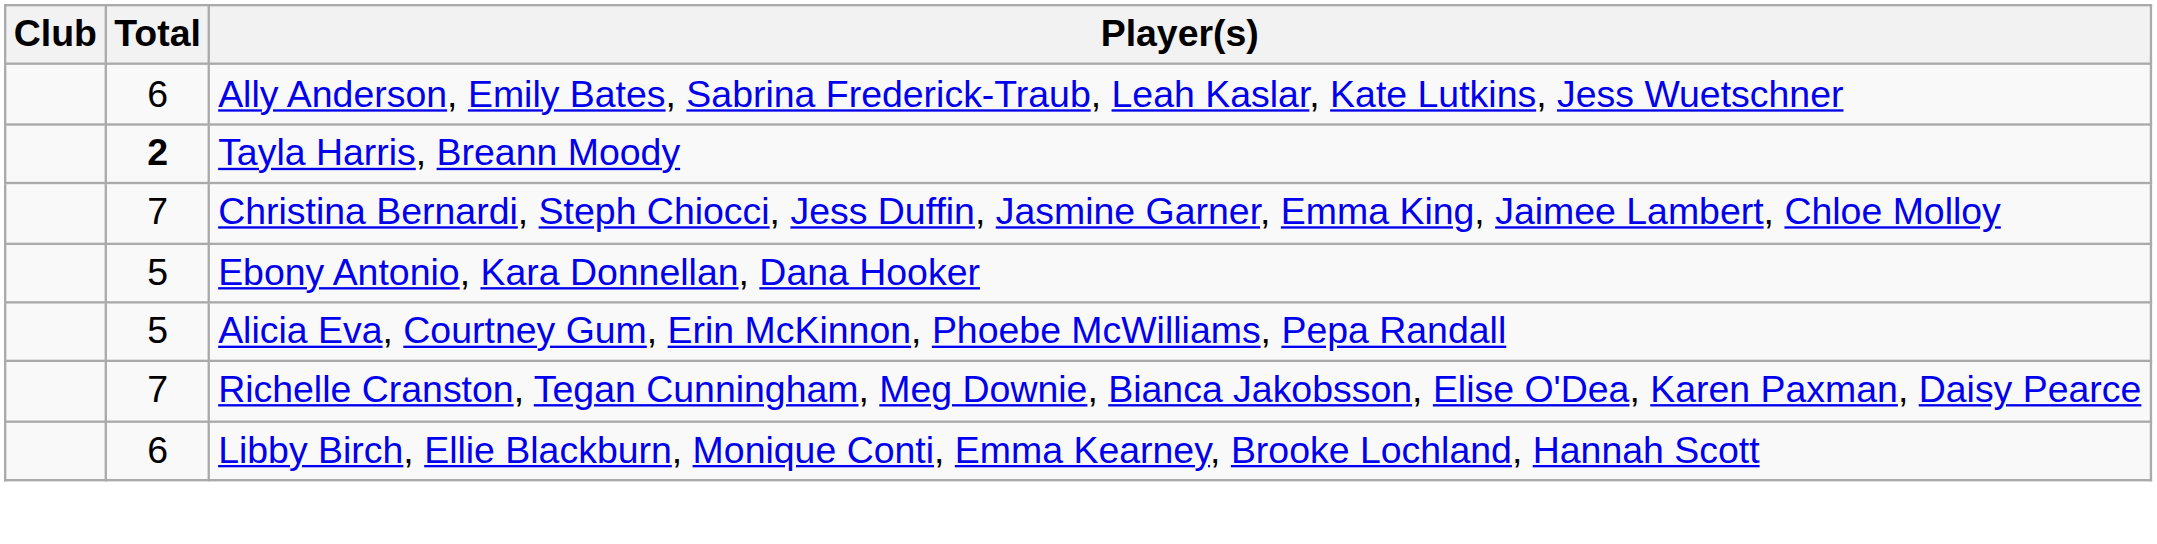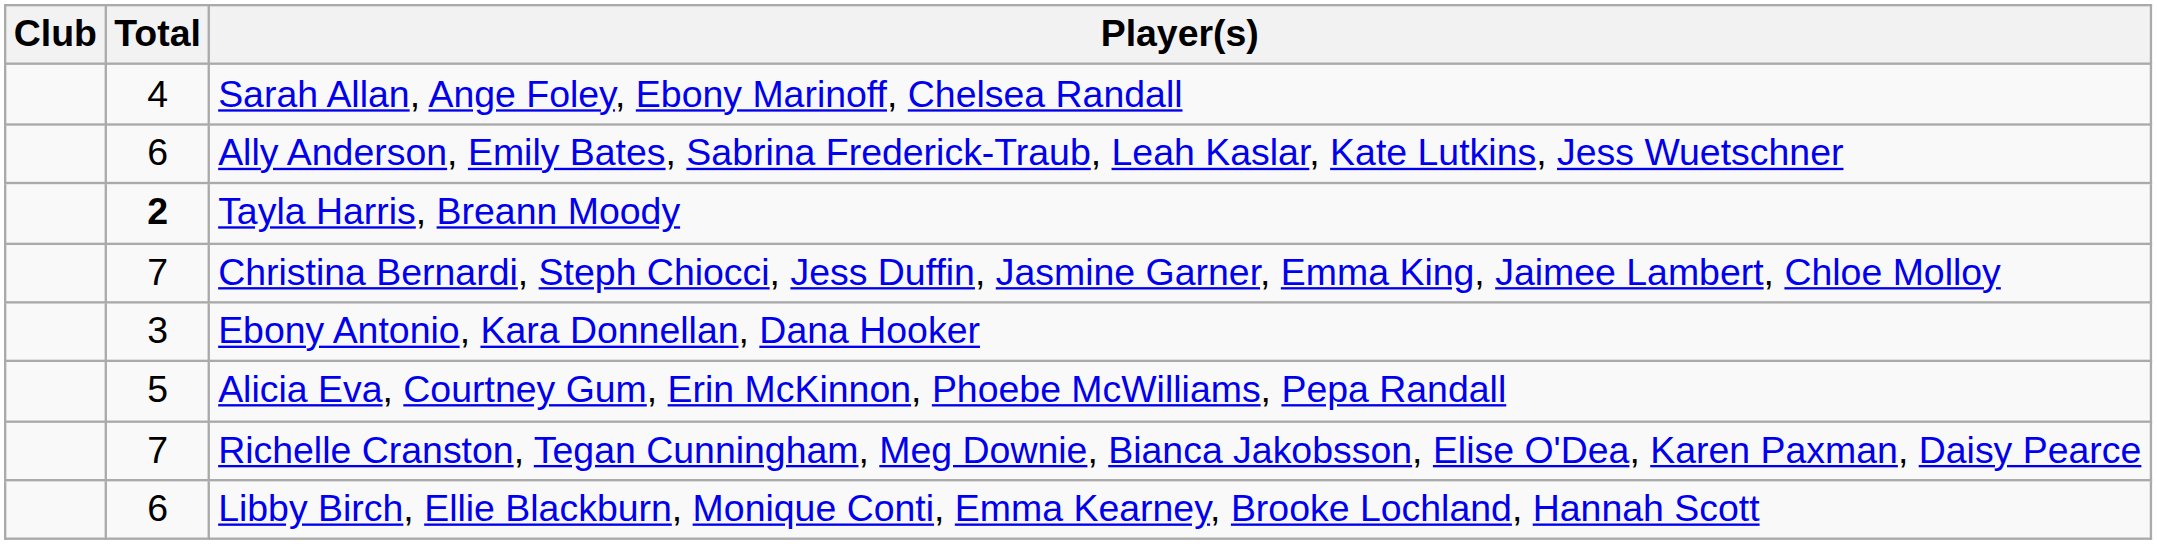 <table class="wikitable sortable">
 <tr>
 <th>Club</th>
 <th>Total</th>
 <th class=unsortable>Player(s)</th>
+</tr>
+<tr>
+<td></td>
+<td align=center>4</td>
+<td><a href='#'>Sarah Allan</a>, <a href='#'>Ange Foley</a>, <a href='#'>Ebony Marinoff</a>, <a href='#'>Chelsea Randall</a></td>
 </tr>
 <tr>
 <td></td>
 <td align=center>6</td>
 <td><a href='#'>Ally Anderson</a>, <a href='#'>Emily Bates</a>, <a href='#'>Sabrina Frederick-Traub</a>, <a href='#'>Leah Kaslar</a>, <a href='#'>Kate Lutkins</a>, <a href='#'>Jess Wuetschner</a></td>
 </tr>
 <tr>
 <td></td>
 <td align=center><strong>2</strong></td>
 <td><a href='#'>Tayla Harris</a>, <a href='#'>Breann Moody</a></td>
 </tr>
 <tr>
 <td></td>
 <td align=center>7</td>
 <td><a href='#'>Christina Bernardi</a>, <a href='#'>Steph Chiocci</a>, <a href='#'>Jess Duffin</a>, <a href='#'>Jasmine Garner</a>, <a href='#'>Emma King</a>, <a href='#'>Jaimee Lambert</a>, <a href='#'>Chloe Molloy</a></td>
 </tr>
 <tr>
 <td></td>
-<td align=center>5</td>
+<td align=center>3</td>
 <td><a href='#'>Ebony Antonio</a>, <a href='#'>Kara Donnellan</a>, <a href='#'>Dana Hooker</a></td>
 </tr>
 <tr>
 <td></td>
 <td align=center>5</td>
 <td><a href='#'>Alicia Eva</a>, <a href='#'>Courtney Gum</a>, <a href='#'>Erin McKinnon</a>, <a href='#'>Phoebe McWilliams</a>, <a href='#'>Pepa Randall</a></td>
 </tr>
 <tr>
 <td></td>
 <td align=center>7</td>
 <td><a href='#'>Richelle Cranston</a>, <a href='#'>Tegan Cunningham</a>, <a href='#'>Meg Downie</a>, <a href='#'>Bianca Jakobsson</a>, <a href='#'>Elise O'Dea</a>, <a href='#'>Karen Paxman</a>, <a href='#'>Daisy Pearce</a></td>
 </tr>
 <tr>
 <td></td>
 <td align=center>6</td>
 <td><a href='#'>Libby Birch</a>, <a href='#'>Ellie Blackburn</a>, <a href='#'>Monique Conti</a>, <a href='#'>Emma Kearney</a>, <a href='#'>Brooke Lochland</a>, <a href='#'>Hannah Scott</a></td>
 </tr>
 </table>
